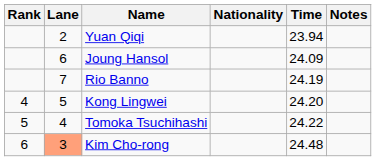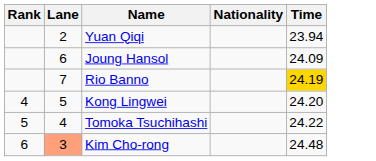 <table class="wikitable sortable" style="text-align:center">
 <tr>
 <th>Rank</th>
 <th>Lane</th>
 <th>Name</th>
 <th>Nationality</th>
 <th>Time</th>
-<th>Notes</th>
 </tr>
 <tr>
 <td align=center></td>
 <td>2</td>
 <td align=left><a href='#'>Yuan Qiqi</a></td>
 <td align=left></td>
 <td>23.94</td>
-<td></td>
 </tr>
 <tr>
 <td align=center></td>
 <td>6</td>
 <td align=left><a href='#'>Joung Hansol</a></td>
 <td align=left></td>
 <td>24.09</td>
-<td></td>
 </tr>
 <tr>
 <td align=center></td>
 <td>7</td>
 <td align=left><a href='#'>Rio Banno</a></td>
 <td align=left></td>
-<td>24.19</td>
-<td></td>
+<td style="background: gold;">24.19</td>
 </tr>
 <tr>
 <td align=center>4</td>
 <td>5</td>
 <td align=left><a href='#'>Kong Lingwei</a></td>
 <td align=left></td>
 <td>24.20</td>
-<td></td>
 </tr>
 <tr>
 <td align=center>5</td>
 <td>4</td>
 <td align=left><a href='#'>Tomoka Tsuchihashi</a></td>
 <td align=left></td>
 <td>24.22</td>
-<td></td>
 </tr>
 <tr>
 <td align=center>6</td>
 <td style="background: lightsalmon;">3</td>
 <td align=left><a href='#'>Kim Cho-rong</a></td>
 <td align=left></td>
 <td>24.48</td>
-<td></td>
 </tr>
 </table>
